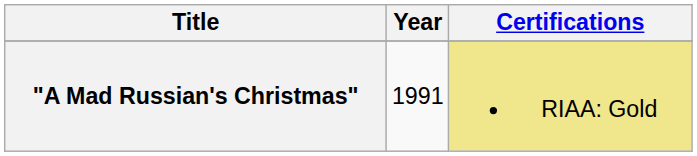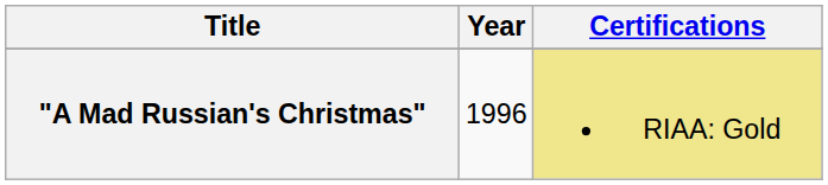 <table class="wikitable plainrowheaders" style="text-align:center;" border="1">
 <tr>
 <th rowspan="1" scope="col" style="width:16em;">Title</th>
 <th rowspan="1" scope="col">Year</th>
 <th rowspan="1" scope="col" style="width:10em;"><a href='#'>Certifications</a></th>
 </tr>
 <tr>
 </tr>
 <tr>
 <th scope="row">"A Mad Russian's Christmas"</th>
-<td>1991</td>
+<td>1996</td>
 <td style="background: khaki;"><br><ul><li>RIAA: Gold</li></ul></td>
 </tr>
 </table>
